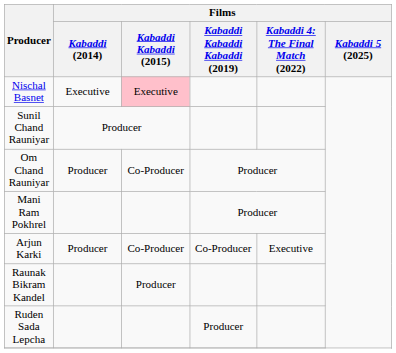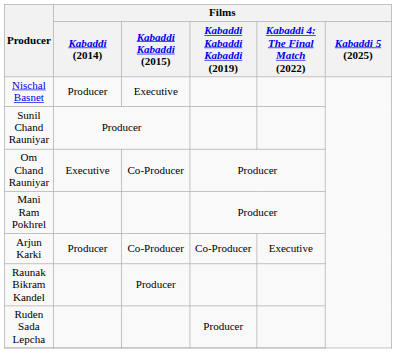 <table class="wikitable" style="text-align:center; width:90%;">
 <tr>
 <th scope="col" rowspan="2" style="text-align:center width=100%;">Producer</th>
 <th scope="col" colspan="8" style="text-align:center:">Films</th>
 </tr>
 <tr>
 <th scope="col" style="width:20%"><em><a href='#'>Kabaddi</a></em> <br>(2014)</th>
 <th scope="col" style="width:20%"><em><a href='#'>Kabaddi Kabaddi</a></em> <br>(2015)</th>
 <th scope="col" style="width:20%"><em><a href='#'>Kabaddi Kabaddi Kabaddi</a></em> <br>(2019)</th>
 <th scope="col" style="width:20%"><em><a href='#'>Kabaddi 4: The Final Match</a></em> <br>(2022)</th>
 <th scope="col" style="width:20%"><em><a href='#'>Kabaddi 5</a></em> <br>(2025)</th>
 </tr>
 <tr>
 <td><a href='#'>Nischal Basnet</a></td>
+<td>Producer</td>
 <td>Executive</td>
-<td style="background: pink;">Executive</td>
 <td></td>
 <td></td>
 </tr>
 <tr>
 <td>Sunil Chand Rauniyar</td>
 <td colspan="2">Producer</td>
 <td></td>
 <td></td>
 </tr>
 <tr>
 <td>Om Chand Rauniyar</td>
-<td>Producer</td>
+<td>Executive</td>
 <td>Co-Producer</td>
 <td colspan="2">Producer</td>
 </tr>
 <tr>
 <td>Mani Ram Pokhrel</td>
 <td></td>
 <td></td>
 <td colspan="2">Producer</td>
 </tr>
 <tr>
 <td>Arjun Karki</td>
 <td>Producer</td>
 <td>Co-Producer</td>
 <td>Co-Producer</td>
 <td>Executive</td>
 </tr>
 <tr>
 <td>Raunak Bikram Kandel</td>
 <td></td>
 <td>Producer</td>
 <td></td>
 <td></td>
 </tr>
 <tr>
 <td>Ruden Sada Lepcha</td>
 <td></td>
 <td></td>
 <td>Producer</td>
 <td></td>
 </tr>
 <tr>
 </tr>
 </table>
